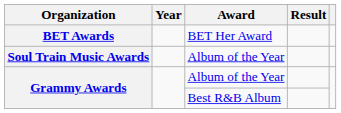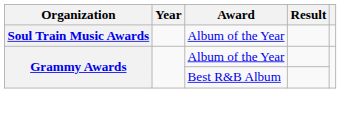 <table class="wikitable sortable plainrowheaders">
 <tr>
 <th scope="col">Organization</th>
 <th scope="col">Year</th>
 <th scope="col">Award</th>
 <th scope="col">Result</th>
 <th scope="col" class="unsortable"></th>
-</tr>
-<tr>
-<th scope="row"><a href='#'>BET Awards</a></th>
-<td></td>
-<td><a href='#'>BET Her Award</a></td>
-<td></td>
-<td></td>
 </tr>
 <tr>
 <th scope="row"><a href='#'>Soul Train Music Awards</a></th>
 <td></td>
 <td><a href='#'>Album of the Year</a></td>
 <td></td>
 <td></td>
 </tr>
 <tr>
 <th scope="row" rowspan="2"><a href='#'>Grammy Awards</a></th>
 <td rowspan="2"></td>
 <td><a href='#'>Album of the Year</a></td>
 <td></td>
 <td rowspan="2"></td>
 </tr>
 <tr>
 <td><a href='#'>Best R&B Album</a></td>
 <td></td>
 </tr>
 </table>
